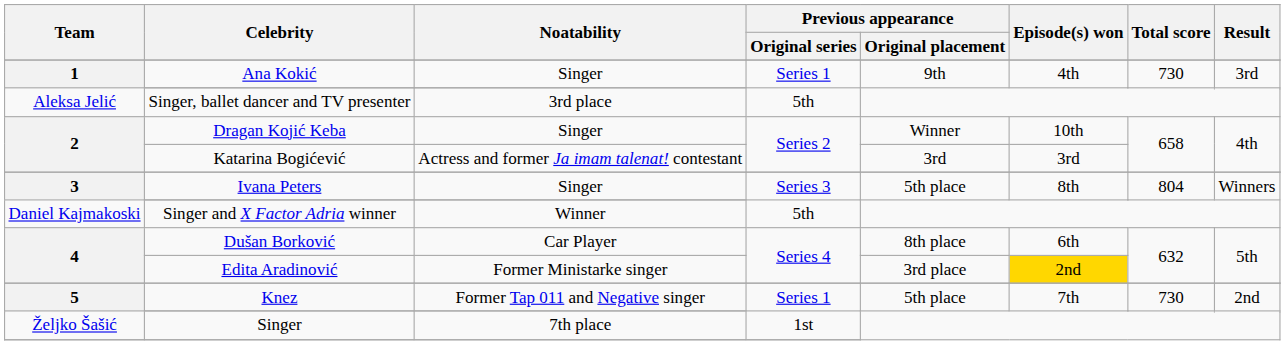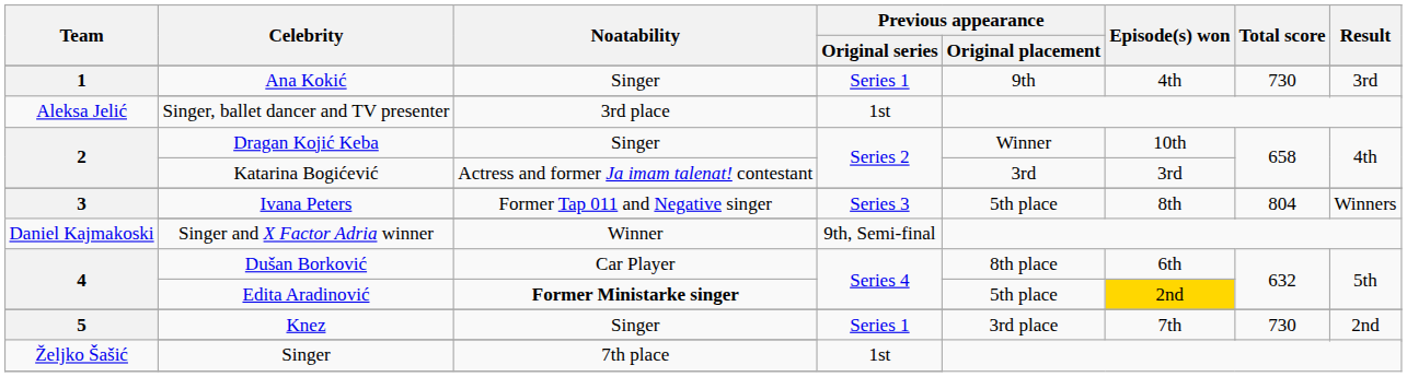 <table class="wikitable sortable" border="2"  style="text-align:center;font-size:96%">
 <tr>
 <th rowspan="2">Team</th>
 <th rowspan="2">Celebrity</th>
 <th rowspan="2">Noatability</th>
 <th colspan="2">Previous appearance</th>
 <th rowspan="2">Episode(s) won</th>
 <th rowspan="2">Total score</th>
 <th rowspan="2">Result</th>
 </tr>
 <tr>
 <th>Original series</th>
 <th>Original placement</th>
 </tr>
 <tr>
 </tr>
 <tr -bgcolor="tan">
 <th rowspan="2">1</th>
 <td><a href='#'>Ana Kokić</a></td>
 <td>Singer</td>
 <td rowspan="2"><a href='#'>Series 1</a></td>
 <td>9th</td>
 <td>4th</td>
 <td rowspan="2">730</td>
 <td rowspan="2">3rd</td>
 </tr>
 <tr>
 </tr>
 <tr -bgcolor="tan">
 <td><a href='#'>Aleksa Jelić</a></td>
 <td>Singer, ballet dancer and TV presenter</td>
 <td>3rd place</td>
-<td>5th</td>
+<td>1st</td>
 </tr>
 <tr>
 <th rowspan="2">2</th>
 <td><a href='#'>Dragan Kojić Keba</a></td>
 <td>Singer</td>
 <td rowspan="2"><a href='#'>Series 2</a></td>
 <td>Winner</td>
 <td>10th</td>
 <td rowspan="2">658</td>
 <td rowspan="2">4th</td>
 </tr>
 <tr>
 <td>Katarina Bogićević</td>
 <td>Actress and former <em><a href='#'>Ja imam talenat!</a></em> contestant</td>
 <td>3rd</td>
 <td>3rd</td>
 </tr>
 <tr>
 </tr>
 <tr -bgcolor="gold">
 <th rowspan="2">3</th>
 <td><a href='#'>Ivana Peters</a></td>
-<td>Singer</td>
+<td>Former <a href='#'>Tap 011</a> and <a href='#'>Negative</a> singer</td>
 <td rowspan="2"><a href='#'>Series 3</a></td>
 <td>5th place</td>
 <td>8th</td>
 <td rowspan="2">804</td>
 <td rowspan="2">Winners</td>
 </tr>
 <tr>
 </tr>
 <tr -bgcolor="gold">
 <td><a href='#'>Daniel Kajmakoski</a></td>
 <td>Singer and <em><a href='#'>X Factor Adria</a></em> winner</td>
 <td>Winner</td>
-<td>5th</td>
+<td>9th, Semi-final</td>
 </tr>
 <tr>
 <th rowspan="2">4</th>
 <td><a href='#'>Dušan Borković</a></td>
 <td>Car Player</td>
 <td rowspan="2"><a href='#'>Series 4</a></td>
 <td>8th place</td>
 <td>6th</td>
 <td rowspan="2">632</td>
 <td rowspan="2">5th</td>
 </tr>
 <tr>
 <td><a href='#'>Edita Aradinović</a></td>
-<td>Former Ministarke singer</td>
-<td>3rd place</td>
+<td><strong>Former Ministarke singer</strong></td>
+<td>5th place</td>
 <td style="background: gold;">2nd</td>
 </tr>
 <tr>
 </tr>
 <tr -bgcolor="silver">
 <th rowspan="2">5</th>
 <td><a href='#'>Knez</a></td>
-<td>Former <a href='#'>Tap 011</a> and <a href='#'>Negative</a> singer</td>
+<td>Singer</td>
 <td rowspan="2"><a href='#'>Series 1</a></td>
-<td>5th place</td>
+<td>3rd place</td>
 <td>7th</td>
 <td rowspan="2">730</td>
 <td rowspan="2">2nd</td>
 </tr>
 <tr>
 </tr>
 <tr -bgcolor="silver">
 <td><a href='#'>Željko Šašić</a></td>
 <td>Singer</td>
 <td>7th place</td>
 <td>1st</td>
 </tr>
 <tr>
 </tr>
 </table>
